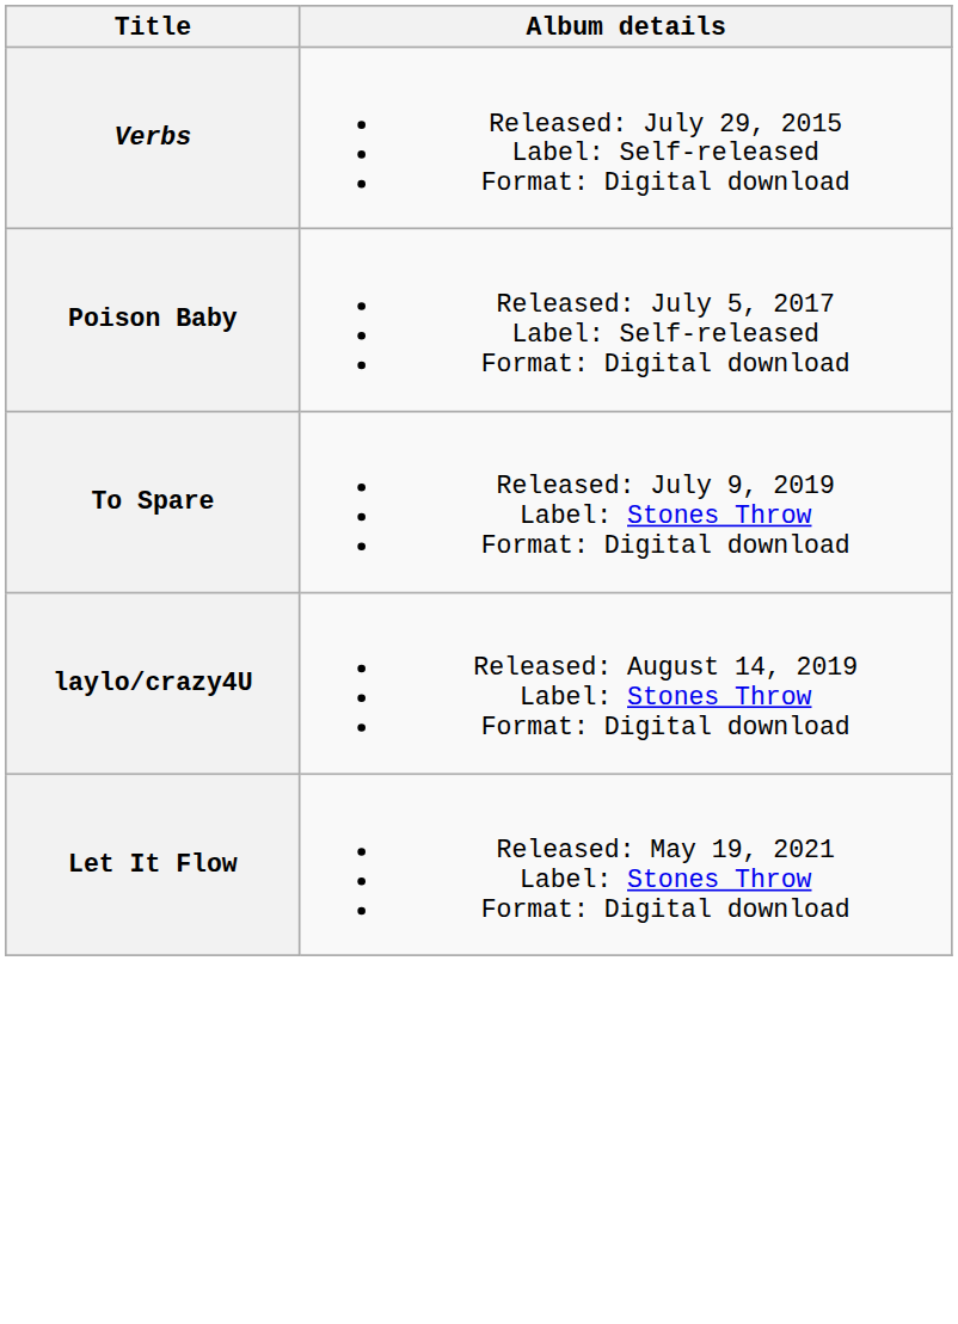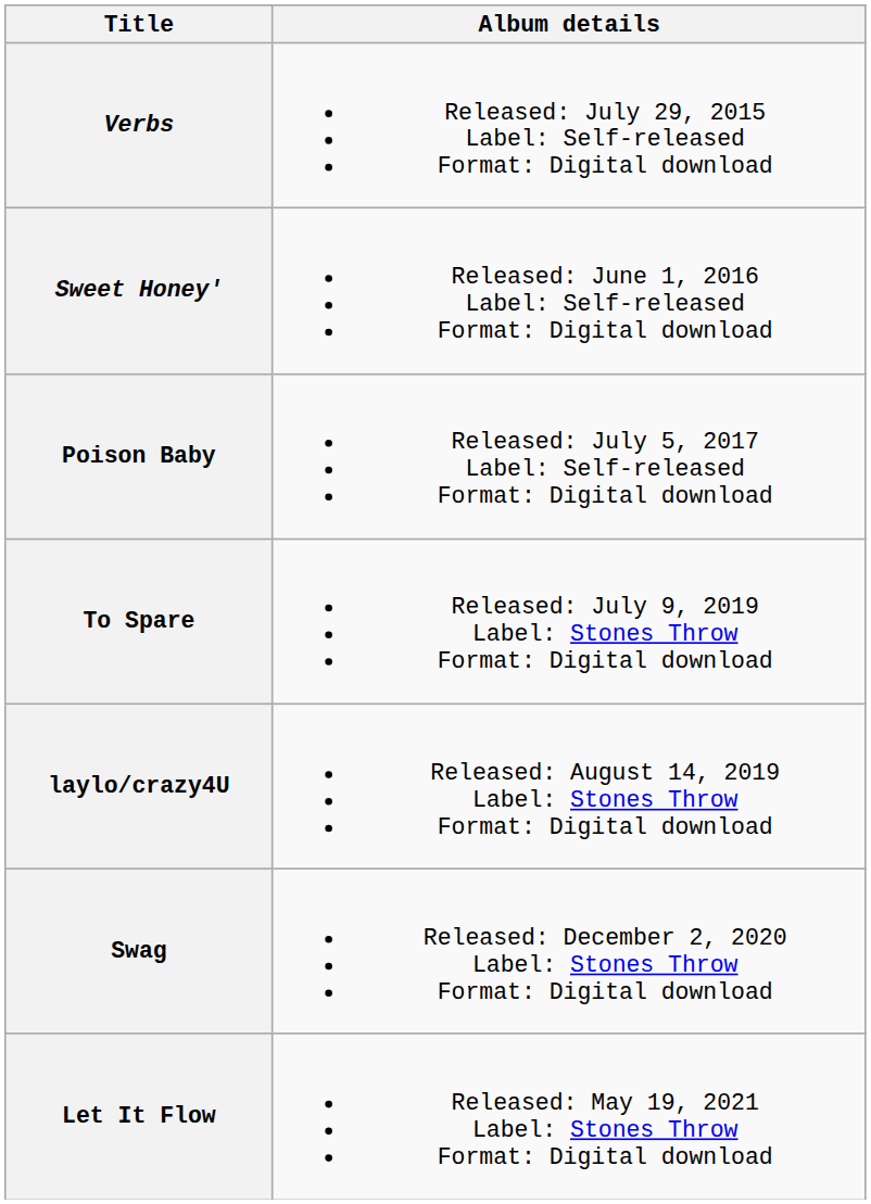 <table class="wikitable plainrowheaders" style="text-align:center;">
 <tr>
 <th scope="col" style="width:11em;">Title</th>
 <th scope="col" style="width:25em;">Album details</th>
 </tr>
 <tr>
 <th scope="row"><em>Verbs</em> </th>
 <td><br><ul><li>Released: July 29, 2015</li><li>Label: Self-released</li><li>Format: Digital download</li></ul></td>
+</tr>
+<tr>
+<th scope="row"><em>Sweet Honey'</th>
+<td><br><ul><li>Released: June 1, 2016</li><li>Label: Self-released</li><li>Format: Digital download</li></ul></td>
 </tr>
 <tr>
 <th scope="row"></em>Poison Baby<em></th>
 <td><br><ul><li>Released: July 5, 2017</li><li>Label: Self-released</li><li>Format: Digital download</li></ul></td>
 </tr>
 <tr>
 <th scope="row"></em>To Spare<em></th>
 <td><br><ul><li>Released: July 9, 2019</li><li>Label: <a href='#'>Stones Throw</a></li><li>Format: Digital download</li></ul></td>
 </tr>
 <tr>
 <th scope="row"></em>laylo/crazy4U<em></th>
 <td><br><ul><li>Released: August 14, 2019</li><li>Label: <a href='#'>Stones Throw</a></li><li>Format: Digital download</li></ul></td>
 </tr>
 <tr>
+<th scope="row"></em>Swag<em></th>
+<td><br><ul><li>Released: December 2, 2020</li><li>Label: <a href='#'>Stones Throw</a></li><li>Format: Digital download</li></ul></td>
+</tr>
+<tr>
 <th scope="row"></em>Let It Flow<em> </th>
 <td><br><ul><li>Released: May 19, 2021</li><li>Label: <a href='#'>Stones Throw</a></li><li>Format: Digital download</li></ul></td>
 </tr>
 </table>
